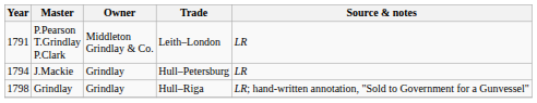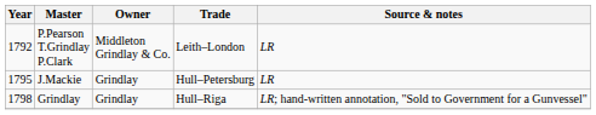 <table class="sortable wikitable">
 <tr>
 <th>Year</th>
 <th>Master</th>
 <th>Owner</th>
 <th>Trade</th>
 <th>Source & notes</th>
 </tr>
 <tr>
-<td>1791</td>
+<td>1792</td>
 <td>P.Pearson<br>T.Grindlay<br>P.Clark</td>
 <td>Middleton<br>Grindlay & Co.</td>
 <td>Leith–London</td>
 <td><em>LR</em></td>
 </tr>
 <tr>
-<td>1794</td>
+<td>1795</td>
 <td>J.Mackie</td>
 <td>Grindlay</td>
 <td>Hull–Petersburg</td>
 <td><em>LR</em></td>
 </tr>
 <tr>
 <td>1798</td>
 <td>Grindlay</td>
 <td>Grindlay</td>
 <td>Hull–Riga</td>
 <td><em>LR</em>; hand-written annotation, "Sold to Government for a Gunvessel"</td>
 </tr>
 <tr>
 </tr>
 </table>
